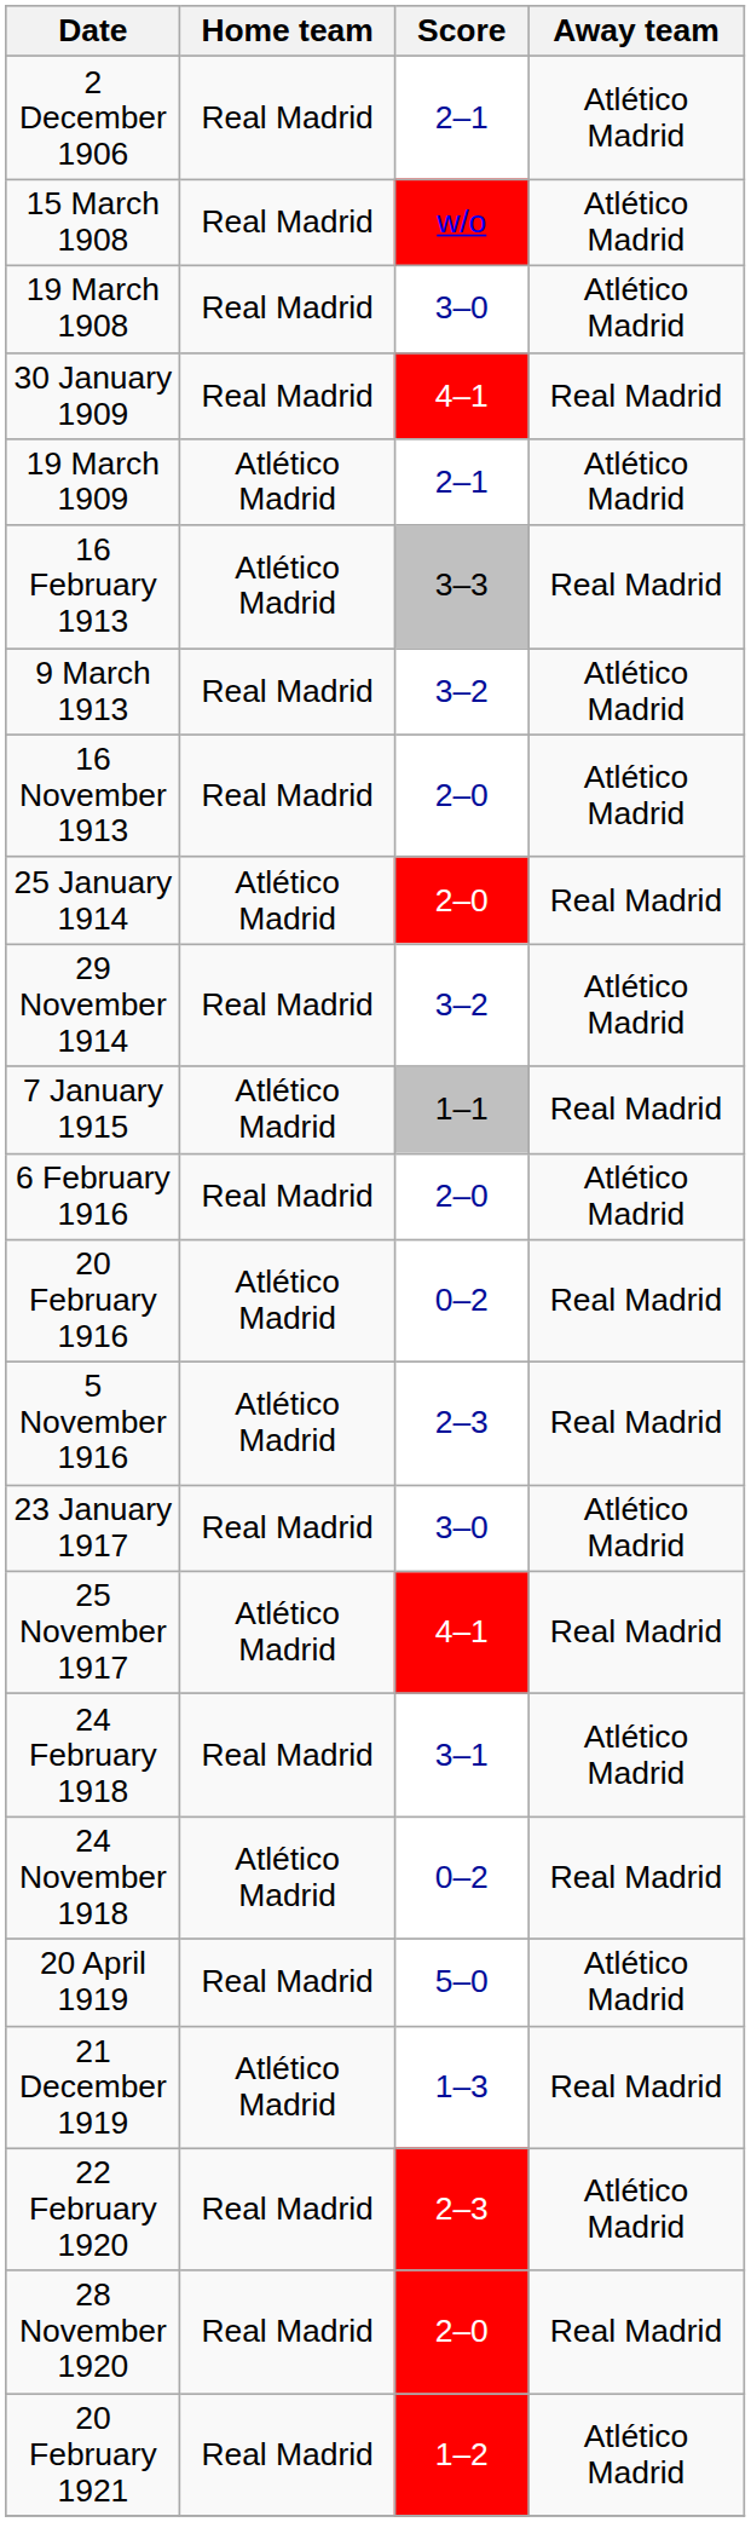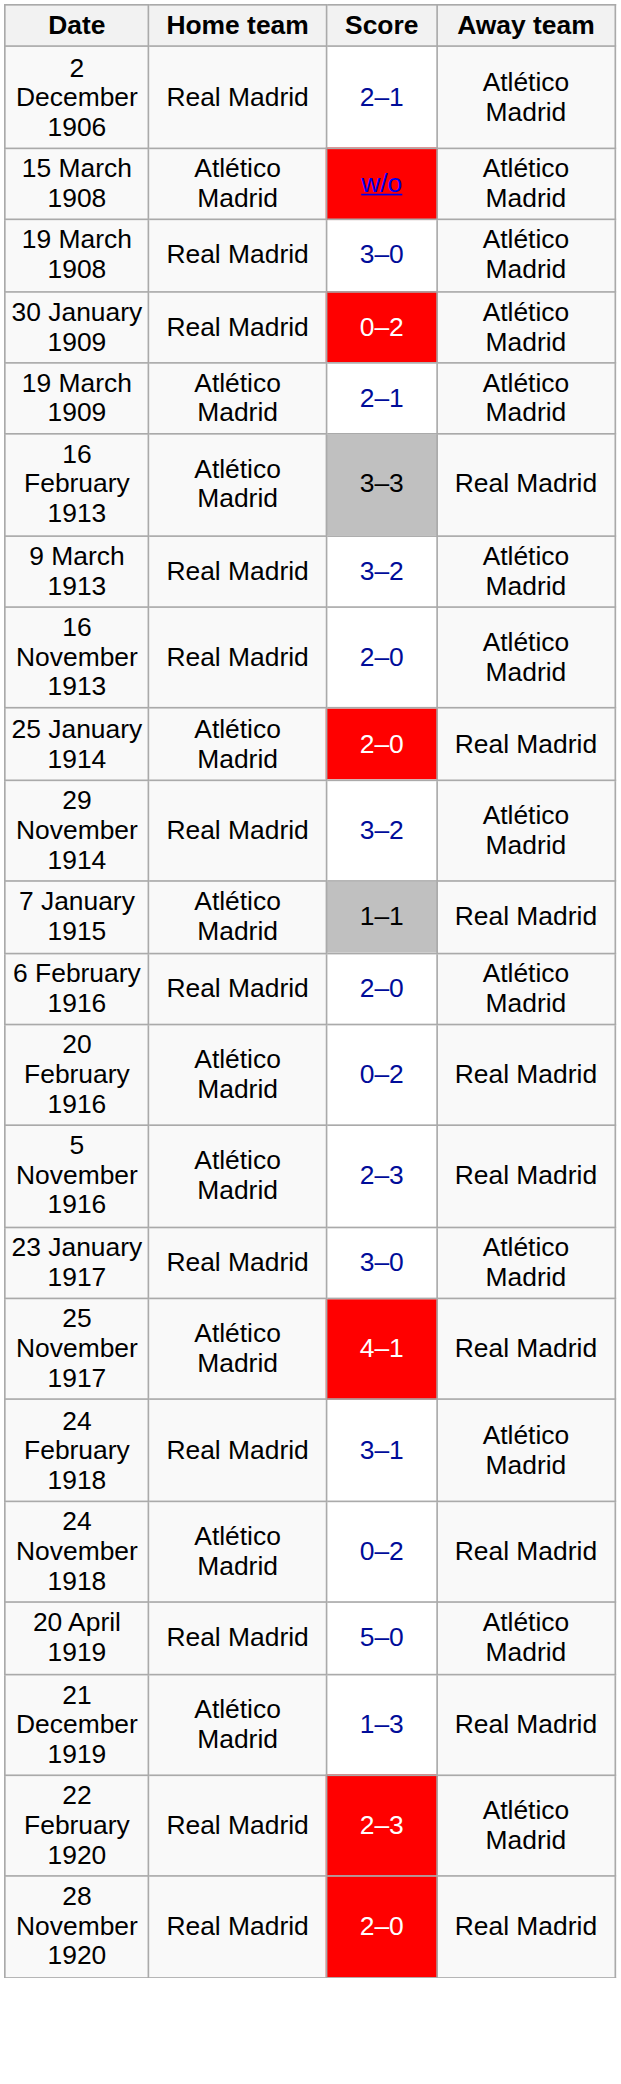 <table class="wikitable">
 <tr>
 <th width=80>Date</th>
 <th width=100>Home team</th>
 <th width=60>Score</th>
 <th width=100>Away team</th>
 </tr>
 <tr>
 <td align="center">2 December 1906</td>
 <td align="center">Real Madrid</td>
 <td align="center" style="background:#fff; color:#000c99">2–1</td>
 <td align="center">Atlético Madrid</td>
 </tr>
 <tr>
 <td align="center">15 March 1908</td>
-<td align="center">Real Madrid</td>
+<td align="center">Atlético Madrid</td>
 <td align="center" style="background:#FF0000; color:#fff"><a href='#'>w/o</a></td>
 <td align="center">Atlético Madrid</td>
 </tr>
 <tr>
 <td align="center">19 March 1908</td>
 <td align="center">Real Madrid</td>
 <td align="center" style="background:#fff; color:#000c99">3–0</td>
 <td align="center">Atlético Madrid</td>
 </tr>
 <tr>
 <td align="center">30 January 1909</td>
 <td align="center">Real Madrid</td>
-<td align="center" style="background:#FF0000; color:#fff">4–1</td>
-<td align="center">Real Madrid</td>
+<td align="center" style="background:#FF0000; color:#fff">0–2</td>
+<td align="center">Atlético Madrid</td>
 </tr>
 <tr>
 <td align="center">19 March 1909</td>
 <td align="center">Atlético Madrid</td>
 <td align="center" style="background:#fff; color:#000c99">2–1</td>
 <td align="center">Atlético Madrid</td>
 </tr>
 <tr>
 <td align="center">16 February 1913</td>
 <td align="center">Atlético Madrid</td>
 <td align="center" style="background:silver; color:#000000">3–3</td>
 <td align="center">Real Madrid</td>
 </tr>
 <tr>
 <td align="center">9 March 1913</td>
 <td align="center">Real Madrid</td>
 <td align="center" style="background:#fff; color:#000c99">3–2</td>
 <td align="center">Atlético Madrid</td>
 </tr>
 <tr>
 <td align="center">16 November 1913</td>
 <td align="center">Real Madrid</td>
 <td align="center" style="background:#fff; color:#000c99">2–0</td>
 <td align="center">Atlético Madrid</td>
 </tr>
 <tr>
 <td align="center">25 January 1914</td>
 <td align="center">Atlético Madrid</td>
 <td align="center" style="background:#FF0000; color:#fff">2–0</td>
 <td align="center">Real Madrid</td>
 </tr>
 <tr>
 <td align="center">29 November 1914</td>
 <td align="center">Real Madrid</td>
 <td align="center" style="background:#fff; color:#000c99">3–2</td>
 <td align="center">Atlético Madrid</td>
 </tr>
 <tr>
 <td align="center">7 January 1915</td>
 <td align="center">Atlético Madrid</td>
 <td align="center" style="background:silver; color:#000000">1–1</td>
 <td align="center">Real Madrid</td>
 </tr>
 <tr>
 <td align="center">6 February 1916</td>
 <td align="center">Real Madrid</td>
 <td align="center" style="background:#fff; color:#000c99">2–0</td>
 <td align="center">Atlético Madrid</td>
 </tr>
 <tr>
 <td align="center">20 February 1916</td>
 <td align="center">Atlético Madrid</td>
 <td align="center" style="background:#fff; color:#000c99">0–2</td>
 <td align="center">Real Madrid</td>
 </tr>
 <tr>
 <td align="center">5 November 1916</td>
 <td align="center">Atlético Madrid</td>
 <td align="center" style="background:#fff; color:#000c99">2–3</td>
 <td align="center">Real Madrid</td>
 </tr>
 <tr>
 <td align="center">23 January 1917</td>
 <td align="center">Real Madrid</td>
 <td align="center" style="background:#fff; color:#000c99">3–0</td>
 <td align="center">Atlético Madrid</td>
 </tr>
 <tr>
 <td align="center">25 November 1917</td>
 <td align="center">Atlético Madrid</td>
 <td align="center" style="background:#FF0000; color:#fff">4–1</td>
 <td align="center">Real Madrid</td>
 </tr>
 <tr>
 <td align="center">24 February 1918</td>
 <td align="center">Real Madrid</td>
 <td align="center" style="background:#fff; color:#000c99">3–1</td>
 <td align="center">Atlético Madrid</td>
 </tr>
 <tr>
 <td align="center">24 November 1918</td>
 <td align="center">Atlético Madrid</td>
 <td align="center" style="background:#fff; color:#000c99">0–2</td>
 <td align="center">Real Madrid</td>
 </tr>
 <tr>
 <td align="center">20 April 1919</td>
 <td align="center">Real Madrid</td>
 <td align="center" style="background:#fff; color:#000c99">5–0</td>
 <td align="center">Atlético Madrid</td>
 </tr>
 <tr>
 <td align="center">21 December 1919</td>
 <td align="center">Atlético Madrid</td>
 <td align="center" style="background:#fff; color:#000c99">1–3</td>
 <td align="center">Real Madrid</td>
 </tr>
 <tr>
 <td align="center">22 February 1920</td>
 <td align="center">Real Madrid</td>
 <td align="center" style="background:#FF0000; color:#fff">2–3</td>
 <td align="center">Atlético Madrid</td>
 </tr>
 <tr>
 <td align="center">28 November 1920</td>
 <td align="center">Real Madrid</td>
 <td align="center" style="background:#FF0000; color:#fff">2–0</td>
 <td align="center">Real Madrid</td>
 </tr>
 <tr>
-<td align="center">20 February 1921</td>
-<td align="center">Real Madrid</td>
-<td align="center" style="background:#FF0000; color:#fff">1–2</td>
-<td align="center">Atlético Madrid</td>
-</tr>
-<tr>
 </tr>
 </table>
